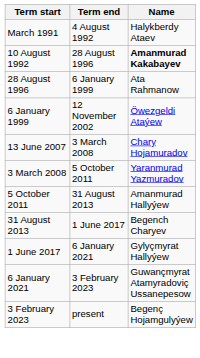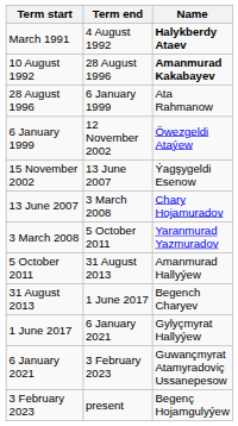 <table class="wikitable" style="margin: 1em auto 1em auto">
 <tr>
 <th style="width:100px;">Term start</th>
 <th style="width:90px;">Term end</th>
 <th style="width:90px;">Name</th>
 </tr>
 <tr>
 <td>March 1991</td>
 <td>4 August 1992</td>
-<td>Halykberdy Ataev</td>
+<td><strong>Halykberdy Ataev</strong></td>
 </tr>
 <tr>
 <td>10 August 1992</td>
 <td>28 August 1996</td>
 <td><strong>Amanmurad Kakabayev</strong></td>
 </tr>
 <tr>
 <td>28 August 1996</td>
 <td>6 January 1999</td>
 <td>Ata Rahmanow</td>
 </tr>
 <tr>
 <td>6 January 1999</td>
 <td>12 November 2002</td>
 <td><a href='#'>Öwezgeldi Ataýew</a></td>
+</tr>
+<tr>
+<td>15 November 2002</td>
+<td>13 June 2007</td>
+<td>Ýagşygeldi Esenow</td>
 </tr>
 <tr>
 <td>13 June 2007</td>
 <td>3 March 2008</td>
 <td><a href='#'>Chary Hojamuradov</a></td>
 </tr>
 <tr>
 <td>3 March 2008</td>
 <td>5 October 2011</td>
 <td><a href='#'>Yaranmurad Yazmuradov</a></td>
 </tr>
 <tr>
 <td>5 October 2011</td>
 <td>31 August 2013</td>
 <td>Amanmurad Hallyýew</td>
 </tr>
 <tr>
 <td>31 August 2013</td>
 <td>1 June 2017</td>
 <td>Begench Charyev</td>
 </tr>
 <tr>
 <td>1 June 2017</td>
 <td>6 January 2021</td>
 <td>Gylyçmyrat Hallyýew</td>
 </tr>
 <tr>
 <td>6 January 2021</td>
 <td>3 February 2023</td>
 <td>Guwançmyrat Atamyradoviç Ussanepesow</td>
 </tr>
 <tr>
 <td>3 February 2023</td>
 <td>present</td>
 <td>Begenç Hojamgulyýew</td>
 </tr>
 </table>
